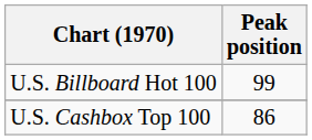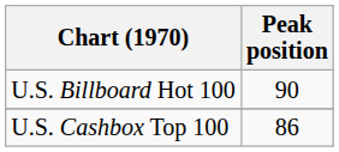 <table class="wikitable sortable">
 <tr>
 <th>Chart (1970)</th>
 <th>Peak<br>position</th>
 </tr>
 <tr>
 <td>U.S. <em>Billboard</em> Hot 100</td>
-<td style="text-align:center;">99</td>
+<td style="text-align:center;">90</td>
 </tr>
 <tr>
 </tr>
 <tr>
 <td>U.S. <em>Cashbox</em> Top 100</td>
 <td style="text-align:center;">86</td>
 </tr>
 </table>
